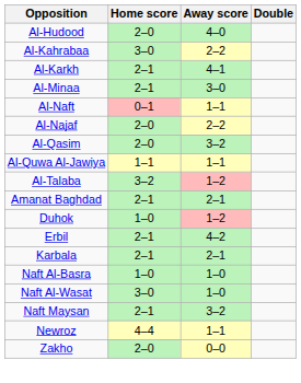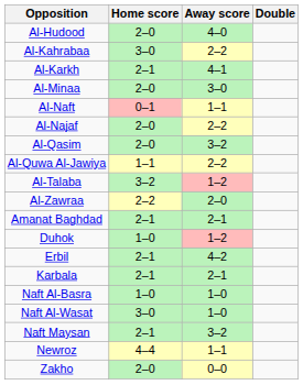 <table class="wikitable" style="text-align: center;">
 <tr>
 <th>Opposition</th>
 <th>Home score</th>
 <th>Away score</th>
 <th>Double</th>
 </tr>
 <tr>
 <td><a href='#'>Al-Hudood</a></td>
 <td bgcolor=#BBF3BB>2–0</td>
 <td bgcolor=#BBF3BB>4–0</td>
 <td></td>
 </tr>
 <tr>
 <td><a href='#'>Al-Kahrabaa</a></td>
 <td bgcolor=#BBF3BB>3–0</td>
 <td bgcolor=#FFFFBB>2–2</td>
 <td></td>
 </tr>
 <tr>
 <td><a href='#'>Al-Karkh</a></td>
 <td bgcolor=#BBF3BB>2–1</td>
 <td bgcolor=#BBF3BB>4–1</td>
 <td></td>
 </tr>
 <tr>
 <td><a href='#'>Al-Minaa</a></td>
-<td bgcolor=#BBF3BB>2–1</td>
+<td bgcolor=#BBF3BB>2–0</td>
 <td bgcolor=#BBF3BB>3–0</td>
 <td></td>
 </tr>
 <tr>
 <td><a href='#'>Al-Naft</a></td>
 <td bgcolor=#FFBBBB>0–1</td>
 <td bgcolor=#FFFFBB>1–1</td>
 <td></td>
 </tr>
 <tr>
 <td><a href='#'>Al-Najaf</a></td>
 <td bgcolor=#BBF3BB>2–0</td>
 <td bgcolor=#FFFFBB>2–2</td>
 <td></td>
 </tr>
 <tr>
 <td><a href='#'>Al-Qasim</a></td>
 <td bgcolor=#BBF3BB>2–0</td>
 <td bgcolor=#BBF3BB>3–2</td>
 <td></td>
 </tr>
 <tr>
 <td><a href='#'>Al-Quwa Al-Jawiya</a></td>
 <td bgcolor=#FFFFBB>1–1</td>
-<td bgcolor=#FFFFBB>1–1</td>
+<td bgcolor=#FFFFBB>2–2</td>
 <td></td>
 </tr>
 <tr>
 <td><a href='#'>Al-Talaba</a></td>
 <td bgcolor=#BBF3BB>3–2</td>
 <td bgcolor=#FFBBBB>1–2</td>
+<td></td>
+</tr>
+<tr>
+<td><a href='#'>Al-Zawraa</a></td>
+<td bgcolor=#FFFFBB>2–2</td>
+<td bgcolor=#BBF3BB>2–0</td>
 <td></td>
 </tr>
 <tr>
 <td><a href='#'>Amanat Baghdad</a></td>
 <td bgcolor=#BBF3BB>2–1</td>
 <td bgcolor=#BBF3BB>2–1</td>
 <td></td>
 </tr>
 <tr>
 <td><a href='#'>Duhok</a></td>
 <td bgcolor=#BBF3BB>1–0</td>
 <td bgcolor=#FFBBBB>1–2</td>
 <td></td>
 </tr>
 <tr>
 <td><a href='#'>Erbil</a></td>
 <td bgcolor=#BBF3BB>2–1</td>
 <td bgcolor=#BBF3BB>4–2</td>
 <td></td>
 </tr>
 <tr>
 <td><a href='#'>Karbala</a></td>
 <td bgcolor=#BBF3BB>2–1</td>
 <td bgcolor=#BBF3BB>2–1</td>
 <td></td>
 </tr>
 <tr>
 <td><a href='#'>Naft Al-Basra</a></td>
 <td bgcolor=#BBF3BB>1–0</td>
 <td bgcolor=#BBF3BB>1–0</td>
 <td></td>
 </tr>
 <tr>
 <td><a href='#'>Naft Al-Wasat</a></td>
 <td bgcolor=#BBF3BB>3–0</td>
 <td bgcolor=#BBF3BB>1–0</td>
 <td></td>
 </tr>
 <tr>
 <td><a href='#'>Naft Maysan</a></td>
 <td bgcolor=#BBF3BB>2–1</td>
 <td bgcolor=#BBF3BB>3–2</td>
 <td></td>
 </tr>
 <tr>
 <td><a href='#'>Newroz</a></td>
 <td bgcolor=#FFFFBB>4–4</td>
 <td bgcolor=#FFFFBB>1–1</td>
 <td></td>
 </tr>
 <tr>
 <td><a href='#'>Zakho</a></td>
 <td bgcolor=#BBF3BB>2–0</td>
 <td bgcolor=#FFFFBB>0–0</td>
 <td></td>
 </tr>
 </table>
